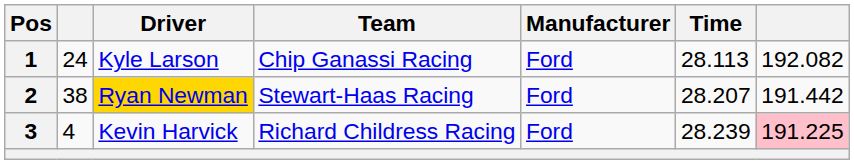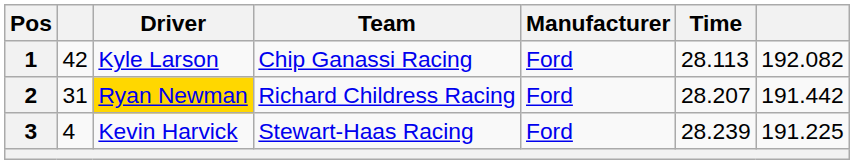 <table class="wikitable" style="font-size:95%">
 <tr>
 <th>Pos</th>
 <th></th>
 <th>Driver</th>
 <th>Team</th>
 <th>Manufacturer</th>
 <th>Time</th>
 <th></th>
 </tr>
 <tr>
 <th>1</th>
-<td>24</td>
+<td>42</td>
 <td><a href='#'>Kyle Larson</a></td>
 <td><a href='#'>Chip Ganassi Racing</a></td>
 <td><a href='#'>Ford</a></td>
 <td>28.113</td>
 <td>192.082</td>
 </tr>
 <tr>
 <th>2</th>
-<td>38</td>
+<td>31</td>
 <td style="background: gold;"><a href='#'>Ryan Newman</a></td>
-<td><a href='#'>Stewart-Haas Racing</a></td>
+<td><a href='#'>Richard Childress Racing</a></td>
 <td><a href='#'>Ford</a></td>
 <td>28.207</td>
 <td>191.442</td>
 </tr>
 <tr>
 <th>3</th>
 <td>4</td>
 <td><a href='#'>Kevin Harvick</a></td>
-<td><a href='#'>Richard Childress Racing</a></td>
+<td><a href='#'>Stewart-Haas Racing</a></td>
 <td><a href='#'>Ford</a></td>
 <td>28.239</td>
-<td style="background: pink;">191.225</td>
+<td>191.225</td>
 </tr>
 <tr>
 <th colspan="7"></th>
 </tr>
 </table>
